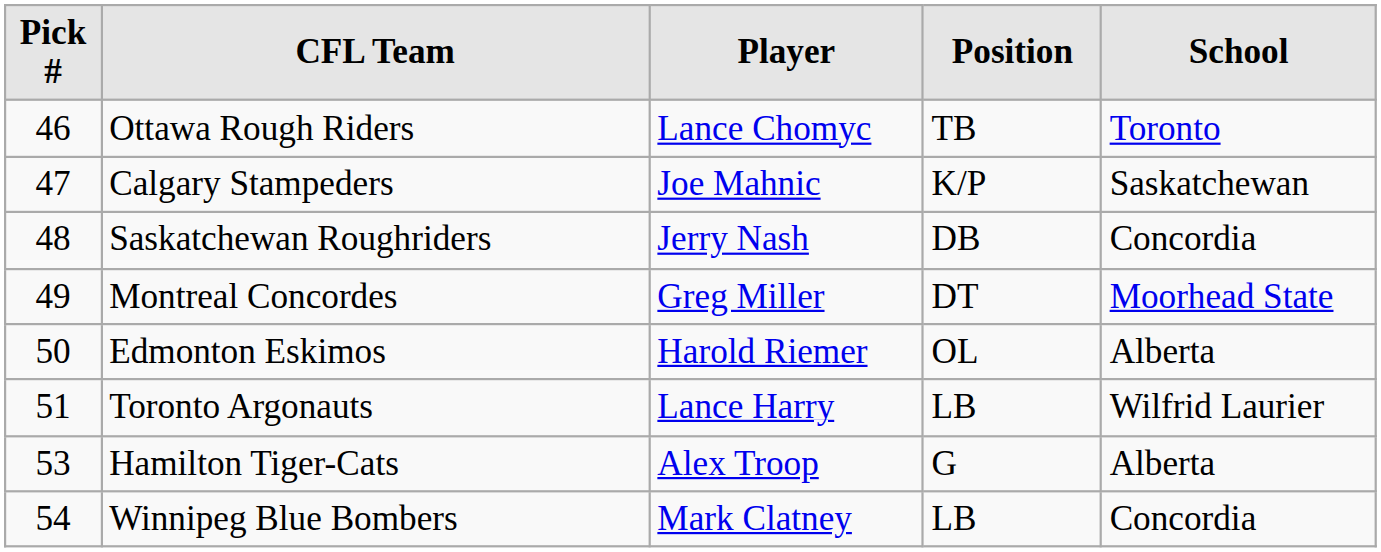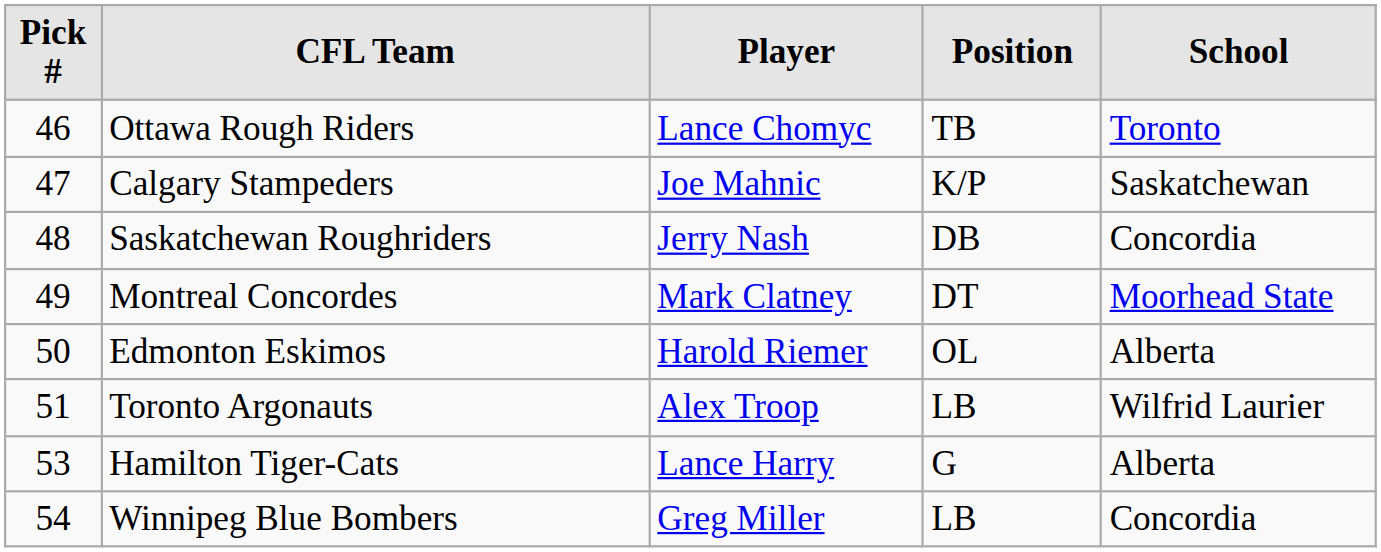 <table class="wikitable" style="width: 100%">
 <tr>
 <th style="background:#E5E5E5;" width=7%>Pick #</th>
 <th width=40% style="background:#E5E5E5;">CFL Team</th>
 <th width=20% style="background:#E5E5E5;">Player</th>
 <th width=13% style="background:#E5E5E5;">Position</th>
 <th width=20% style="background:#E5E5E5;">School</th>
 </tr>
 <tr>
 <td align=center>46</td>
 <td>Ottawa Rough Riders</td>
 <td><a href='#'>Lance Chomyc</a></td>
 <td>TB</td>
 <td><a href='#'>Toronto</a></td>
 </tr>
 <tr>
 <td align=center>47</td>
 <td>Calgary Stampeders</td>
 <td><a href='#'>Joe Mahnic</a></td>
 <td>K/P</td>
 <td>Saskatchewan</td>
 </tr>
 <tr>
 <td align=center>48</td>
 <td>Saskatchewan Roughriders</td>
 <td><a href='#'>Jerry Nash</a></td>
 <td>DB</td>
 <td>Concordia</td>
 </tr>
 <tr>
 <td align=center>49</td>
 <td>Montreal Concordes</td>
-<td><a href='#'>Greg Miller</a></td>
+<td><a href='#'>Mark Clatney</a></td>
 <td>DT</td>
 <td><a href='#'>Moorhead State</a></td>
 </tr>
 <tr>
 <td align=center>50</td>
 <td>Edmonton Eskimos</td>
 <td><a href='#'>Harold Riemer</a></td>
 <td>OL</td>
 <td>Alberta</td>
 </tr>
 <tr>
 <td align=center>51</td>
 <td>Toronto Argonauts</td>
-<td><a href='#'>Lance Harry</a></td>
+<td><a href='#'>Alex Troop</a></td>
 <td>LB</td>
 <td>Wilfrid Laurier</td>
 </tr>
 <tr>
 <td align=center>53</td>
 <td>Hamilton Tiger-Cats</td>
-<td><a href='#'>Alex Troop</a></td>
+<td><a href='#'>Lance Harry</a></td>
 <td>G</td>
 <td>Alberta</td>
 </tr>
 <tr>
 <td align=center>54</td>
 <td>Winnipeg Blue Bombers</td>
-<td><a href='#'>Mark Clatney</a></td>
+<td><a href='#'>Greg Miller</a></td>
 <td>LB</td>
 <td>Concordia</td>
 </tr>
 </table>
